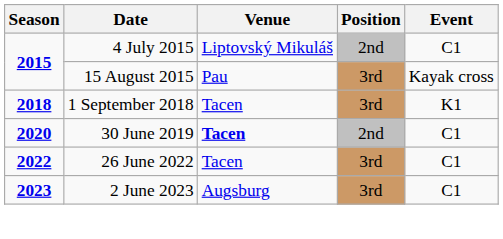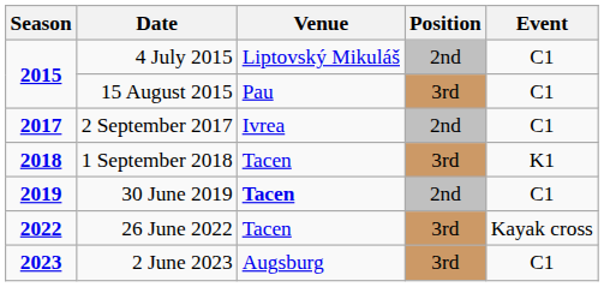 <table class="wikitable" style="text-align:center; font-size:95%;">
 <tr>
 <th>Season</th>
 <th>Date</th>
 <th>Venue</th>
 <th>Position</th>
 <th>Event</th>
 </tr>
 <tr>
 <td rowspan=2><strong><a href='#'>2015</a></strong></td>
 <td align=right>4 July 2015</td>
 <td align=left><a href='#'>Liptovský Mikuláš</a></td>
 <td bgcolor=silver>2nd</td>
 <td>C1</td>
 </tr>
 <tr>
 <td align=right>15 August 2015</td>
 <td align=left><a href='#'>Pau</a></td>
 <td bgcolor=cc9966>3rd</td>
-<td>Kayak cross</td>
+<td>C1</td>
+</tr>
+<tr>
+<td><strong><a href='#'>2017</a></strong></td>
+<td align=right>2 September 2017</td>
+<td align=left><a href='#'>Ivrea</a></td>
+<td bgcolor=silver>2nd</td>
+<td>C1</td>
 </tr>
 <tr>
 <td><strong><a href='#'>2018</a></strong></td>
 <td align=right>1 September 2018</td>
 <td align=left><a href='#'>Tacen</a></td>
 <td bgcolor=cc9966>3rd</td>
 <td>K1</td>
 </tr>
 <tr>
-<td><strong><a href='#'>2020</a></strong></td>
+<td><strong><a href='#'>2019</a></strong></td>
 <td align=right>30 June 2019</td>
 <td align=left><strong><a href='#'>Tacen</a></strong></td>
 <td bgcolor=silver>2nd</td>
 <td>C1</td>
 </tr>
 <tr>
 <td><strong><a href='#'>2022</a></strong></td>
 <td align=right>26 June 2022</td>
 <td align=left><a href='#'>Tacen</a></td>
 <td bgcolor=cc9966>3rd</td>
-<td>C1</td>
+<td>Kayak cross</td>
 </tr>
 <tr>
 <td><strong><a href='#'>2023</a></strong></td>
 <td align=right>2 June 2023</td>
 <td align=left><a href='#'>Augsburg</a></td>
 <td bgcolor=cc9966>3rd</td>
 <td>C1</td>
 </tr>
 </table>
